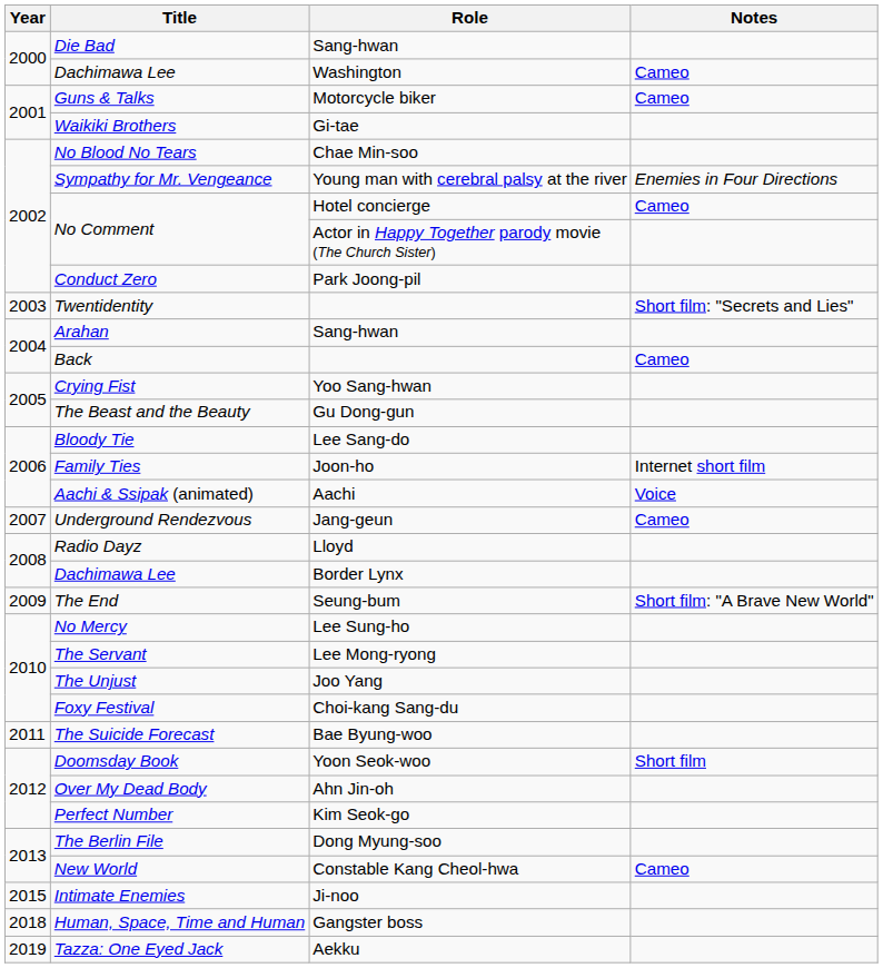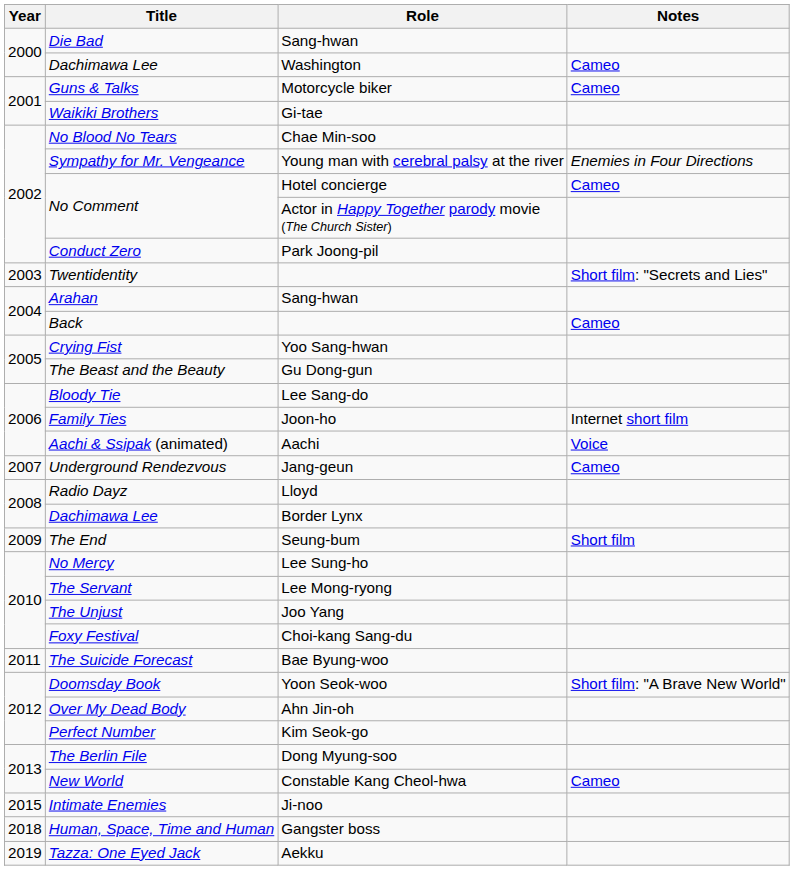 <table class="wikitable sortable">
 <tr>
 <th>Year</th>
 <th>Title</th>
 <th>Role</th>
 <th class="unsortable">Notes</th>
 </tr>
 <tr>
 <td rowspan=2>2000</td>
 <td><em><a href='#'>Die Bad</a></em></td>
 <td>Sang-hwan</td>
 <td></td>
 </tr>
 <tr>
 <td><em>Dachimawa Lee</em></td>
 <td>Washington</td>
 <td><a href='#'>Cameo</a></td>
 </tr>
 <tr>
 <td rowspan=2>2001</td>
 <td><em><a href='#'>Guns & Talks</a></em></td>
 <td>Motorcycle biker</td>
 <td><a href='#'>Cameo</a></td>
 </tr>
 <tr>
 <td><em><a href='#'>Waikiki Brothers</a></em></td>
 <td>Gi-tae</td>
 <td></td>
 </tr>
 <tr>
 <td rowspan=5>2002</td>
 <td><em><a href='#'>No Blood No Tears</a></em></td>
 <td>Chae Min-soo</td>
 <td></td>
 </tr>
 <tr>
 <td><em><a href='#'>Sympathy for Mr. Vengeance</a></em></td>
 <td>Young man with <a href='#'>cerebral palsy</a> at the river</td>
 <td><em>Enemies in Four Directions</em></td>
 </tr>
 <tr>
 <td rowspan=2><em>No Comment</em></td>
 <td>Hotel concierge</td>
 <td><a href='#'>Cameo</a></td>
 </tr>
 <tr>
 <td>Actor in <em><a href='#'>Happy Together</a></em> <a href='#'>parody</a> movie<br><small>(<em>The Church Sister</em>)</small></td>
 <td></td>
 </tr>
 <tr>
 <td><em><a href='#'>Conduct Zero</a></em></td>
 <td>Park Joong-pil</td>
 <td></td>
 </tr>
 <tr>
 <td>2003</td>
 <td><em>Twentidentity</em></td>
 <td></td>
 <td><a href='#'>Short film</a>: "Secrets and Lies"</td>
 </tr>
 <tr>
 <td rowspan=2>2004</td>
 <td><em><a href='#'>Arahan</a></em></td>
 <td>Sang-hwan</td>
 <td></td>
 </tr>
 <tr>
 <td><em>Back</em></td>
 <td></td>
 <td><a href='#'>Cameo</a></td>
 </tr>
 <tr>
 <td rowspan=2>2005</td>
 <td><em><a href='#'>Crying Fist</a></em></td>
 <td>Yoo Sang-hwan</td>
 <td></td>
 </tr>
 <tr>
 <td><em>The Beast and the Beauty</em></td>
 <td>Gu Dong-gun</td>
 <td></td>
 </tr>
 <tr>
 <td rowspan=3>2006</td>
 <td><em><a href='#'>Bloody Tie</a></em></td>
 <td>Lee Sang-do</td>
 <td></td>
 </tr>
 <tr>
 <td><em><a href='#'>Family Ties</a></em></td>
 <td>Joon-ho</td>
 <td>Internet <a href='#'>short film</a></td>
 </tr>
 <tr>
 <td><em><a href='#'>Aachi & Ssipak</a></em> (animated)</td>
 <td>Aachi</td>
 <td><a href='#'>Voice</a></td>
 </tr>
 <tr>
 <td>2007</td>
 <td><em>Underground Rendezvous</em></td>
 <td>Jang-geun</td>
 <td><a href='#'>Cameo</a></td>
 </tr>
 <tr>
 <td rowspan=2>2008</td>
 <td><em>Radio Dayz</em></td>
 <td>Lloyd</td>
 <td></td>
 </tr>
 <tr>
 <td><em><a href='#'>Dachimawa Lee</a></em></td>
 <td>Border Lynx</td>
 <td></td>
 </tr>
 <tr>
 <td>2009</td>
 <td><em>The End</em></td>
 <td>Seung-bum</td>
-<td><a href='#'>Short film</a>: "A Brave New World"</td>
+<td><a href='#'>Short film</a></td>
 </tr>
 <tr>
 <td rowspan=4>2010</td>
 <td><em><a href='#'>No Mercy</a></em></td>
 <td>Lee Sung-ho</td>
 <td></td>
 </tr>
 <tr>
 <td><em><a href='#'>The Servant</a></em></td>
 <td>Lee Mong-ryong</td>
 <td></td>
 </tr>
 <tr>
 <td><em><a href='#'>The Unjust</a></em></td>
 <td>Joo Yang</td>
 <td></td>
 </tr>
 <tr>
 <td><em><a href='#'>Foxy Festival</a></em></td>
 <td>Choi-kang Sang-du</td>
 <td></td>
 </tr>
 <tr>
 <td>2011</td>
 <td><em><a href='#'>The Suicide Forecast</a></em></td>
 <td>Bae Byung-woo</td>
 <td></td>
 </tr>
 <tr>
 <td rowspan=3>2012</td>
 <td><em><a href='#'>Doomsday Book</a></em></td>
 <td>Yoon Seok-woo</td>
-<td><a href='#'>Short film</a></td>
+<td><a href='#'>Short film</a>: "A Brave New World"</td>
 </tr>
 <tr>
 <td><em><a href='#'>Over My Dead Body</a></em></td>
 <td>Ahn Jin-oh</td>
 <td></td>
 </tr>
 <tr>
 <td><em><a href='#'>Perfect Number</a></em></td>
 <td>Kim Seok-go</td>
 <td></td>
 </tr>
 <tr>
 <td rowspan=2>2013</td>
 <td><em><a href='#'>The Berlin File</a></em></td>
 <td>Dong Myung-soo</td>
 <td></td>
 </tr>
 <tr>
 <td><em><a href='#'>New World</a></em></td>
 <td>Constable Kang Cheol-hwa</td>
 <td><a href='#'>Cameo</a></td>
 </tr>
 <tr>
 <td>2015</td>
 <td><em><a href='#'>Intimate Enemies</a></em></td>
 <td>Ji-noo</td>
 <td></td>
 </tr>
 <tr>
 <td>2018</td>
 <td><em><a href='#'>Human, Space, Time and Human</a></em></td>
 <td>Gangster boss</td>
 <td></td>
 </tr>
 <tr>
 <td>2019</td>
 <td><em><a href='#'>Tazza: One Eyed Jack</a></em></td>
 <td>Aekku</td>
 <td></td>
 </tr>
 </table>
